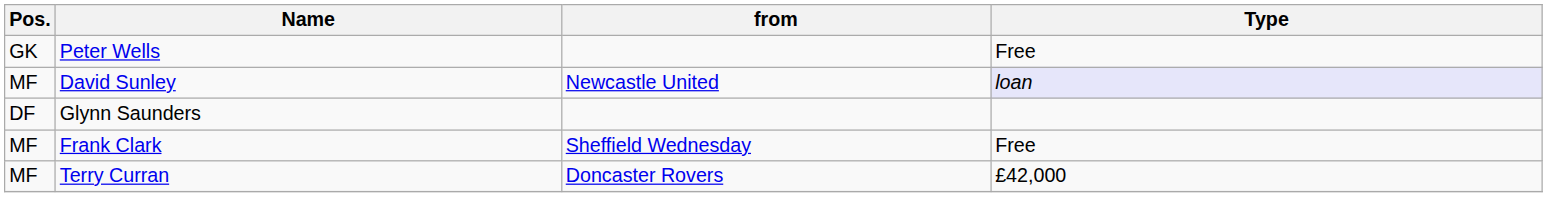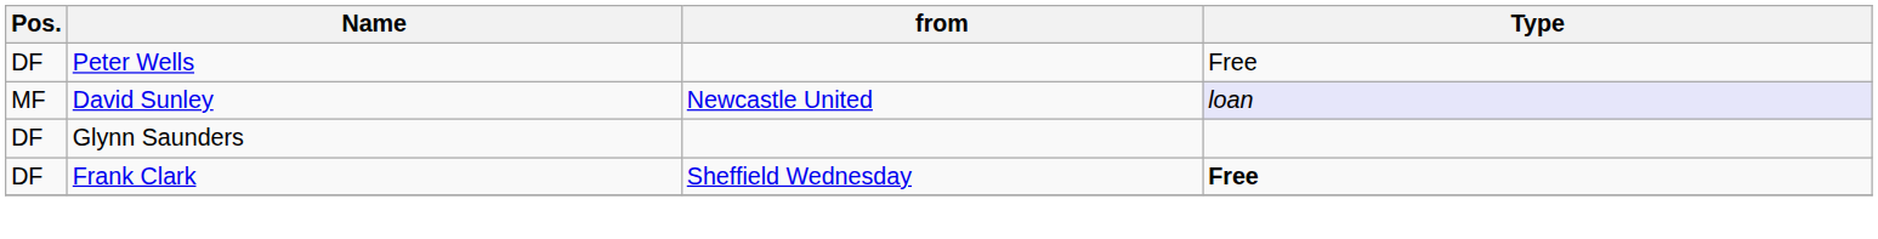 <table class="wikitable" style="font-size:100%;width:99%;">
 <tr>
 <th width=3%>Pos.</th>
 <th width=33%>Name</th>
 <th width=28%>from</th>
 <th width=36%>Type</th>
 </tr>
 <tr>
-<td>GK</td>
+<td>DF</td>
 <td><a href='#'>Peter Wells</a></td>
 <td></td>
 <td>Free</td>
 </tr>
 <tr>
 <td>MF</td>
 <td><a href='#'>David Sunley</a></td>
 <td><a href='#'>Newcastle United</a></td>
 <td style="background: lavender;"><em>loan </em></td>
 </tr>
 <tr>
 <td>DF</td>
 <td>Glynn Saunders</td>
 <td></td>
 <td></td>
 </tr>
 <tr>
-<td>MF</td>
+<td>DF</td>
 <td><a href='#'>Frank Clark</a></td>
 <td><a href='#'>Sheffield Wednesday</a></td>
-<td>Free</td>
-</tr>
-<tr>
-<td>MF</td>
-<td><a href='#'>Terry Curran</a></td>
-<td><a href='#'>Doncaster Rovers</a></td>
-<td>£42,000</td>
+<td><strong>Free</strong></td>
 </tr>
 <tr>
 </tr>
 </table>
